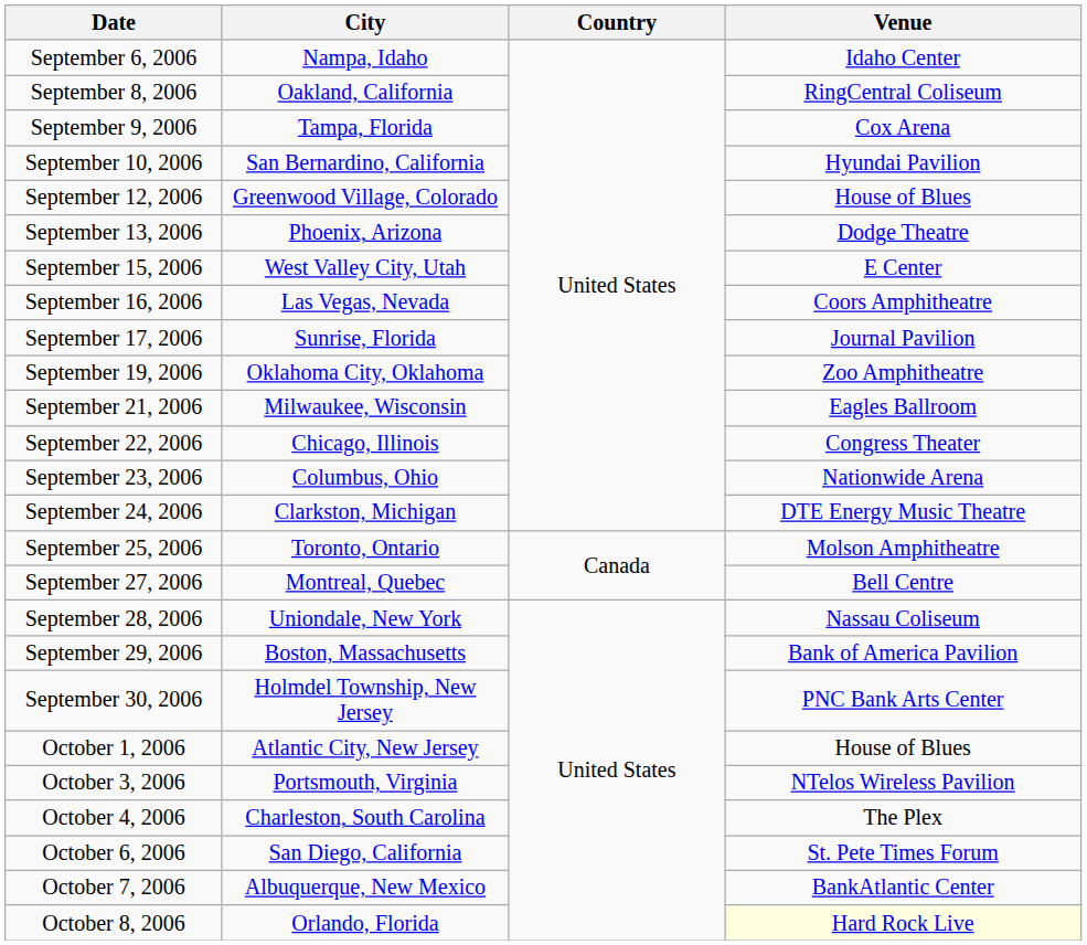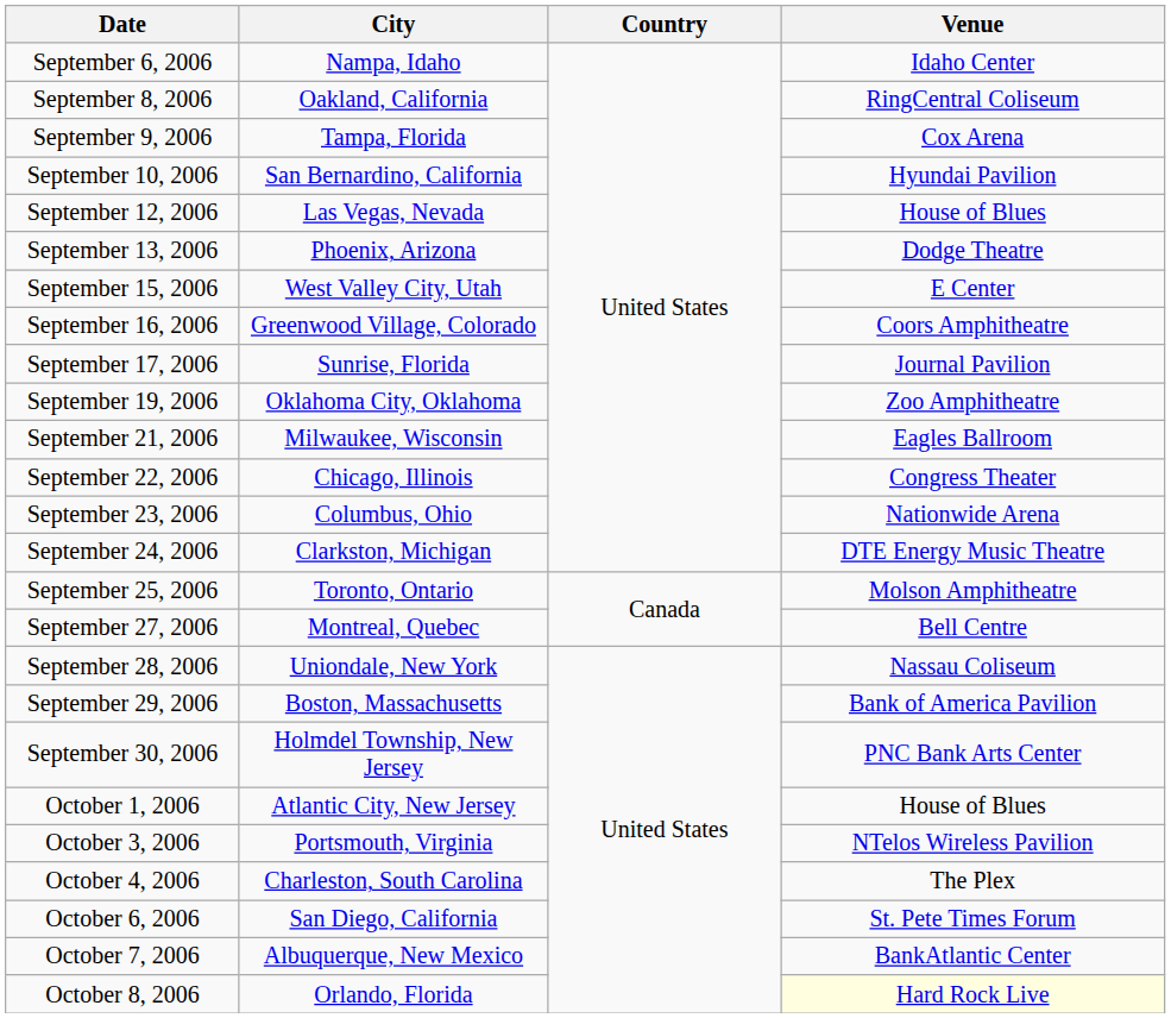 <table class="wikitable" style="text-align:center;">
 <tr>
 <th style="width:150px;">Date</th>
 <th style="width:200px;">City</th>
 <th style="width:150px;">Country</th>
 <th style="width:250px;">Venue</th>
 </tr>
 <tr>
 <td>September 6, 2006</td>
 <td><a href='#'>Nampa, Idaho</a></td>
 <td rowspan="14">United States</td>
 <td><a href='#'>Idaho Center</a></td>
 </tr>
 <tr>
 <td>September 8, 2006</td>
 <td><a href='#'>Oakland, California</a></td>
 <td><a href='#'>RingCentral Coliseum</a></td>
 </tr>
 <tr>
 <td>September 9, 2006</td>
 <td><a href='#'>Tampa, Florida</a></td>
 <td><a href='#'>Cox Arena</a></td>
 </tr>
 <tr>
 <td>September 10, 2006</td>
 <td><a href='#'>San Bernardino, California</a></td>
 <td><a href='#'>Hyundai Pavilion</a></td>
 </tr>
 <tr>
 <td>September 12, 2006</td>
-<td><a href='#'>Greenwood Village, Colorado</a></td>
+<td><a href='#'>Las Vegas, Nevada</a></td>
 <td><a href='#'>House of Blues</a></td>
 </tr>
 <tr>
 <td>September 13, 2006</td>
 <td><a href='#'>Phoenix, Arizona</a></td>
 <td><a href='#'>Dodge Theatre</a></td>
 </tr>
 <tr>
 <td>September 15, 2006</td>
 <td><a href='#'>West Valley City, Utah</a></td>
 <td><a href='#'>E Center</a></td>
 </tr>
 <tr>
 <td>September 16, 2006</td>
-<td><a href='#'>Las Vegas, Nevada</a></td>
+<td><a href='#'>Greenwood Village, Colorado</a></td>
 <td><a href='#'>Coors Amphitheatre</a></td>
 </tr>
 <tr>
 <td>September 17, 2006</td>
 <td><a href='#'>Sunrise, Florida</a></td>
 <td><a href='#'>Journal Pavilion</a></td>
 </tr>
 <tr>
 <td>September 19, 2006</td>
 <td><a href='#'>Oklahoma City, Oklahoma</a></td>
 <td><a href='#'>Zoo Amphitheatre</a></td>
 </tr>
 <tr>
 <td>September 21, 2006</td>
 <td><a href='#'>Milwaukee, Wisconsin</a></td>
 <td><a href='#'>Eagles Ballroom</a></td>
 </tr>
 <tr>
 <td>September 22, 2006</td>
 <td><a href='#'>Chicago, Illinois</a></td>
 <td><a href='#'>Congress Theater</a></td>
 </tr>
 <tr>
 <td>September 23, 2006</td>
 <td><a href='#'>Columbus, Ohio</a></td>
 <td><a href='#'>Nationwide Arena</a></td>
 </tr>
 <tr>
 <td>September 24, 2006</td>
 <td><a href='#'>Clarkston, Michigan</a></td>
 <td><a href='#'>DTE Energy Music Theatre</a></td>
 </tr>
 <tr>
 <td>September 25, 2006</td>
 <td><a href='#'>Toronto, Ontario</a></td>
 <td rowspan="2">Canada</td>
 <td><a href='#'>Molson Amphitheatre</a></td>
 </tr>
 <tr>
 <td>September 27, 2006</td>
 <td><a href='#'>Montreal, Quebec</a></td>
 <td><a href='#'>Bell Centre</a></td>
 </tr>
 <tr>
 <td>September 28, 2006</td>
 <td><a href='#'>Uniondale, New York</a></td>
 <td rowspan="9">United States</td>
 <td><a href='#'>Nassau Coliseum</a></td>
 </tr>
 <tr>
 <td>September 29, 2006</td>
 <td><a href='#'>Boston, Massachusetts</a></td>
 <td><a href='#'>Bank of America Pavilion</a></td>
 </tr>
 <tr>
 <td>September 30, 2006</td>
 <td><a href='#'>Holmdel Township, New Jersey</a></td>
 <td><a href='#'>PNC Bank Arts Center</a></td>
 </tr>
 <tr>
 <td>October 1, 2006</td>
 <td><a href='#'>Atlantic City, New Jersey</a></td>
 <td>House of Blues</td>
 </tr>
 <tr>
 <td>October 3, 2006</td>
 <td><a href='#'>Portsmouth, Virginia</a></td>
 <td><a href='#'>NTelos Wireless Pavilion</a></td>
 </tr>
 <tr>
 <td>October 4, 2006</td>
 <td><a href='#'>Charleston, South Carolina</a></td>
 <td>The Plex</td>
 </tr>
 <tr>
 <td>October 6, 2006</td>
 <td><a href='#'>San Diego, California</a></td>
 <td><a href='#'>St. Pete Times Forum</a></td>
 </tr>
 <tr>
 <td>October 7, 2006</td>
 <td><a href='#'>Albuquerque, New Mexico</a></td>
 <td><a href='#'>BankAtlantic Center</a></td>
 </tr>
 <tr>
 <td>October 8, 2006</td>
 <td><a href='#'>Orlando, Florida</a></td>
 <td style="background: lightyellow;"><a href='#'>Hard Rock Live</a></td>
 </tr>
 </table>
